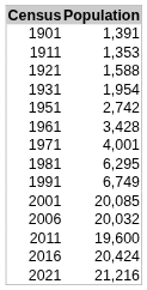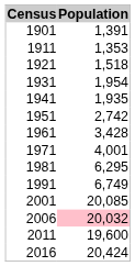 <table cellpadding="1" style="float:right; margin:0 1em 1em 0; border:1px #bbb solid; border-collapse:collapse; font-size:90%;">
 <tr bgcolor="#CCCCCC" style="text-align:center;">
 <th>Census</th>
 <th>Population</th>
 </tr>
 <tr style="text-align:right;">
 <td>1901</td>
 <td>1,391</td>
 </tr>
 <tr style="text-align:right;">
 <td>1911</td>
 <td>1,353</td>
 </tr>
 <tr style="text-align:right;">
 <td>1921</td>
-<td>1,588</td>
+<td>1,518</td>
 </tr>
 <tr style="text-align:right;">
 <td>1931</td>
 <td>1,954</td>
+</tr>
+<tr style="text-align:right;">
+<td>1941</td>
+<td>1,935</td>
 </tr>
 <tr style="text-align:right;">
 <td>1951</td>
 <td>2,742</td>
 </tr>
 <tr style="text-align:right;">
 <td>1961</td>
 <td>3,428</td>
 </tr>
 <tr style="text-align:right;">
 <td>1971</td>
 <td>4,001</td>
 </tr>
 <tr style="text-align:right;">
 <td>1981</td>
 <td>6,295</td>
 </tr>
 <tr style="text-align:right;">
 <td>1991</td>
 <td>6,749</td>
 </tr>
 <tr style="text-align:right;">
 <td>2001</td>
 <td>20,085</td>
 </tr>
 <tr style="text-align:right;">
 <td>2006</td>
-<td>20,032</td>
+<td style="background: pink;">20,032</td>
 </tr>
 <tr style="text-align:right;">
 <td>2011</td>
 <td>19,600</td>
 </tr>
 <tr style="text-align:right;">
 <td>2016</td>
 <td>20,424</td>
 </tr>
-<tr style="text-align:right;">
-<td>2021</td>
-<td>21,216</td>
-</tr>
 </table>
